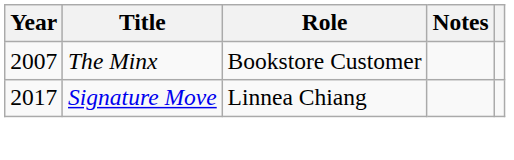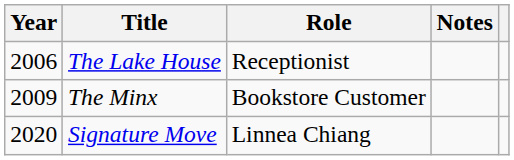 <table class="wikitable">
 <tr>
 <th>Year</th>
 <th>Title</th>
 <th>Role</th>
 <th>Notes</th>
 <th></th>
 </tr>
 <tr>
-<td>2007</td>
+<td>2006</td>
+<td><a href='#'><em>The Lake House</em></a></td>
+<td>Receptionist</td>
+<td></td>
+<td></td>
+</tr>
+<tr>
+<td>2009</td>
 <td><em>The Minx</em></td>
 <td>Bookstore Customer</td>
 <td></td>
 <td></td>
 </tr>
 <tr>
-<td>2017</td>
+<td>2020</td>
 <td><em><a href='#'>Signature Move</a></em></td>
 <td>Linnea Chiang</td>
 <td></td>
 <td></td>
 </tr>
 </table>
